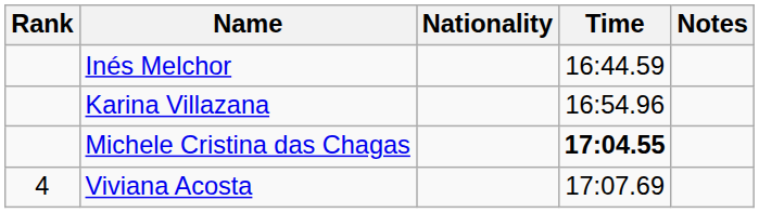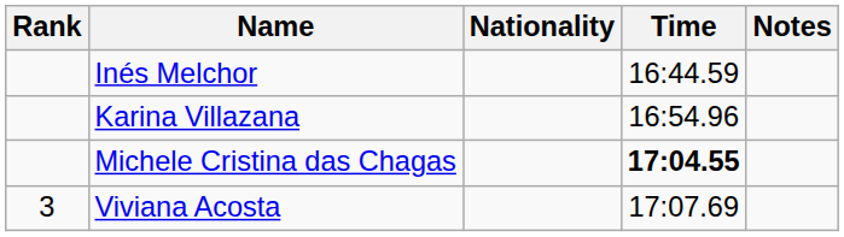 <table class="wikitable sortable" style="text-align:center">
 <tr>
 <th>Rank</th>
 <th>Name</th>
 <th>Nationality</th>
 <th>Time</th>
 <th>Notes</th>
 </tr>
 <tr>
 <td align=center></td>
 <td align=left><a href='#'>Inés Melchor</a></td>
 <td align=left></td>
 <td>16:44.59</td>
 <td></td>
 </tr>
 <tr>
 <td align=center></td>
 <td align=left><a href='#'>Karina Villazana</a></td>
 <td align=left></td>
 <td>16:54.96</td>
 <td></td>
 </tr>
 <tr>
 <td align=center></td>
 <td align=left><a href='#'>Michele Cristina das Chagas</a></td>
 <td align=left></td>
 <td><strong>17:04.55</strong></td>
 <td></td>
 </tr>
 <tr>
-<td align=center>4</td>
+<td align=center>3</td>
 <td align=left><a href='#'>Viviana Acosta</a></td>
 <td align=left></td>
 <td>17:07.69</td>
 <td></td>
 </tr>
 </table>
